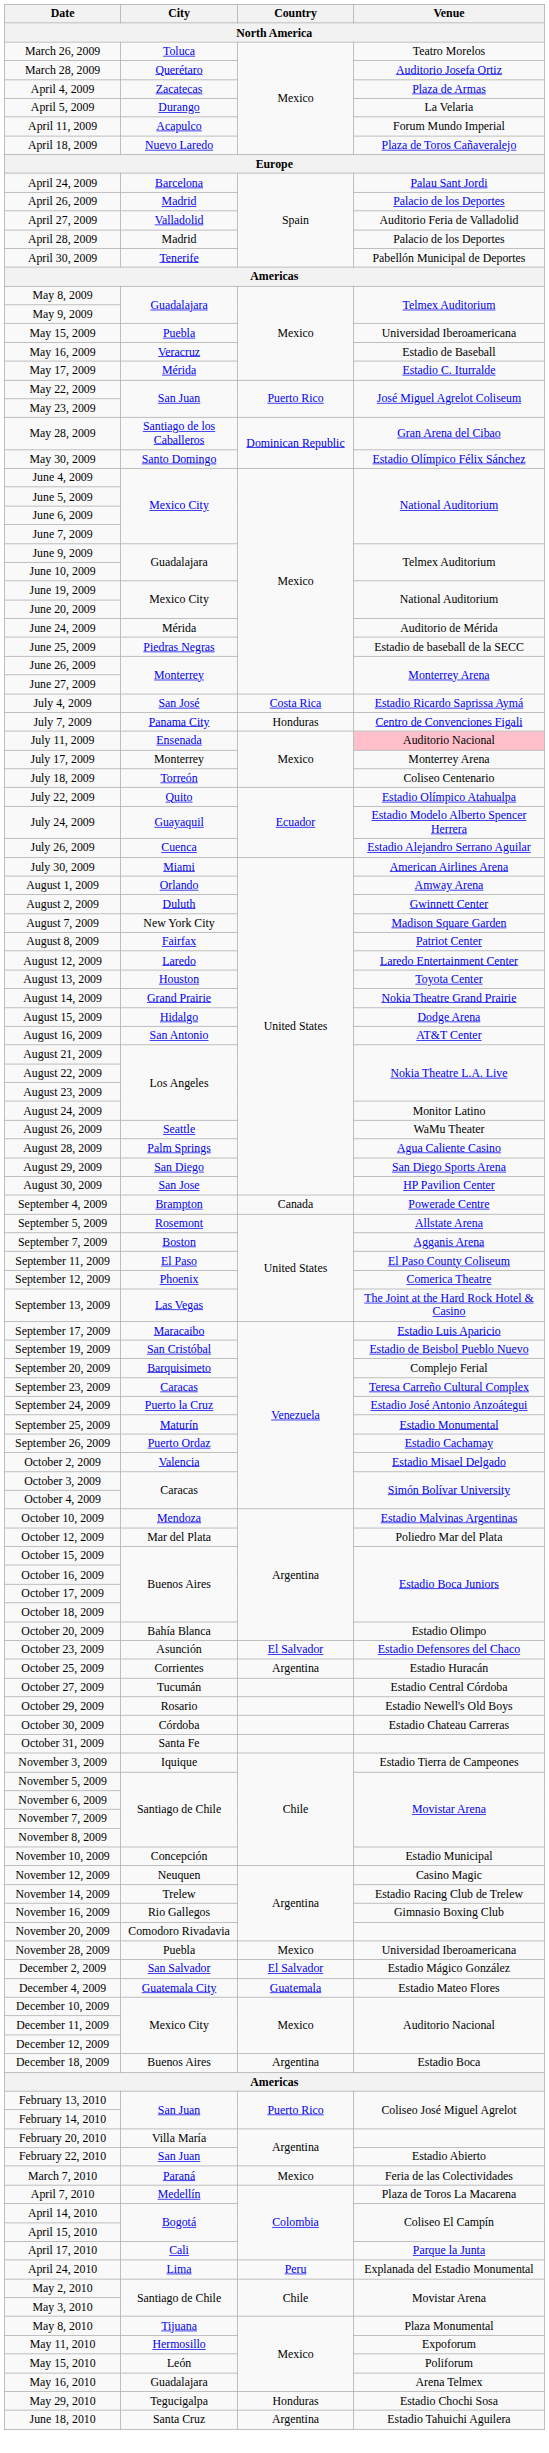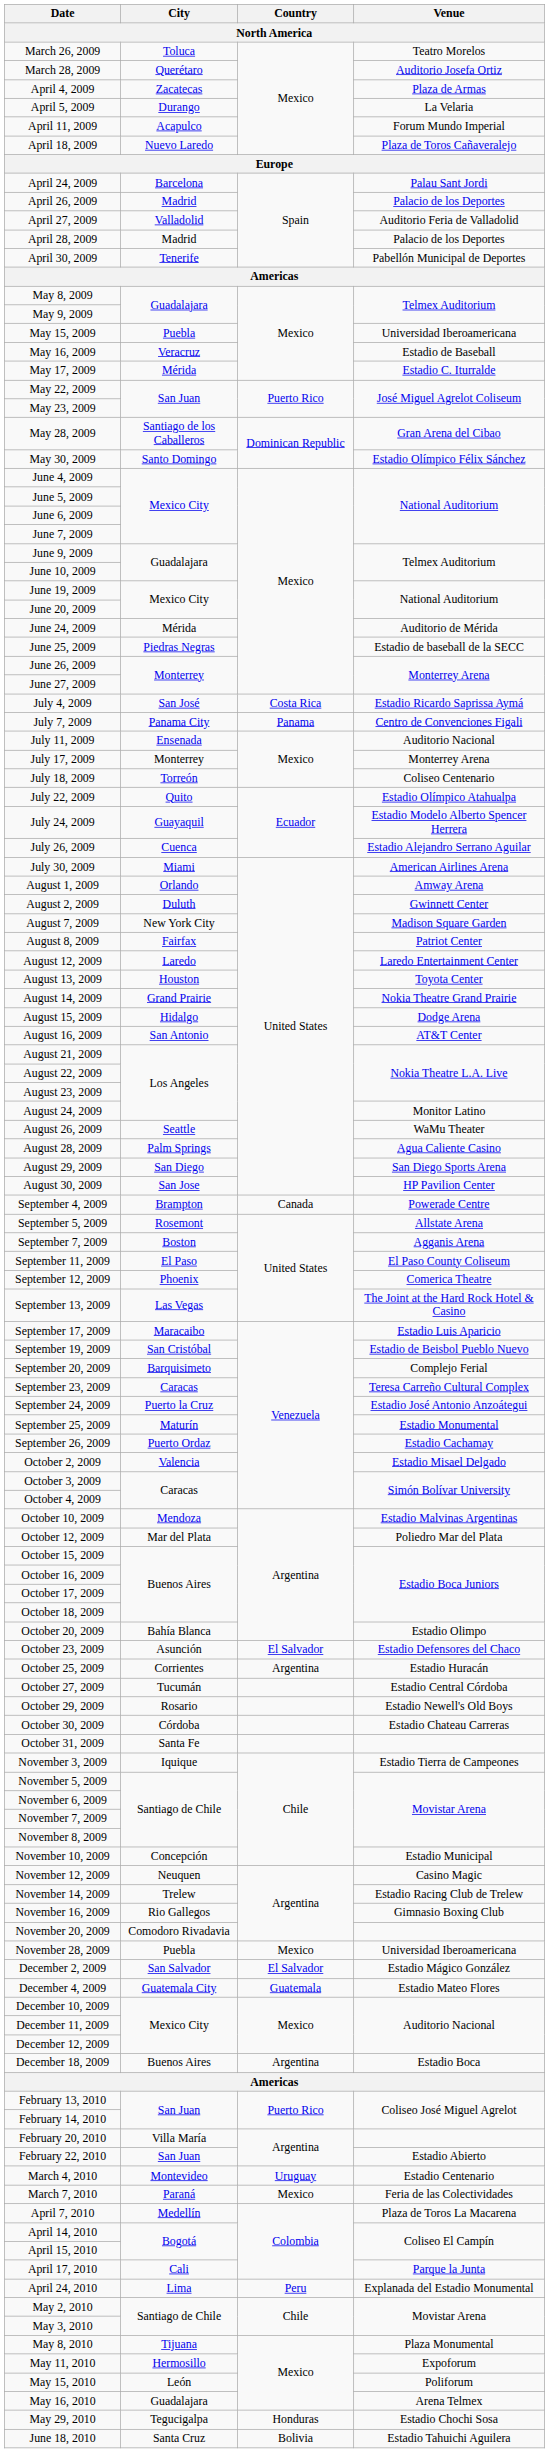 <table class="wikitable" style="text-align:center;">
 <tr>
 <th style="width:150px;">Date</th>
 <th style="width:150px;">City</th>
 <th style="width:150px;">Country</th>
 <th style="width:250px;">Venue</th>
 </tr>
 <tr>
 <th colspan="4">North America</th>
 </tr>
 <tr>
 <td>March 26, 2009</td>
 <td><a href='#'>Toluca</a></td>
 <td rowspan="6">Mexico</td>
 <td>Teatro Morelos</td>
 </tr>
 <tr>
 <td>March 28, 2009</td>
 <td><a href='#'>Querétaro</a></td>
 <td><a href='#'>Auditorio Josefa Ortiz</a></td>
 </tr>
 <tr>
 <td>April 4, 2009</td>
 <td><a href='#'>Zacatecas</a></td>
 <td><a href='#'>Plaza de Armas</a></td>
 </tr>
 <tr>
 <td>April 5, 2009</td>
 <td><a href='#'>Durango</a></td>
 <td>La Velaria</td>
 </tr>
 <tr>
 <td>April 11, 2009</td>
 <td><a href='#'>Acapulco</a></td>
 <td>Forum Mundo Imperial</td>
 </tr>
 <tr>
 <td>April 18, 2009</td>
 <td><a href='#'>Nuevo Laredo</a></td>
 <td><a href='#'>Plaza de Toros Cañaveralejo</a></td>
 </tr>
 <tr>
 <th colspan="4">Europe</th>
 </tr>
 <tr>
 <td>April 24, 2009</td>
 <td><a href='#'>Barcelona</a></td>
 <td rowspan=5>Spain</td>
 <td><a href='#'>Palau Sant Jordi</a></td>
 </tr>
 <tr>
 <td>April 26, 2009</td>
 <td><a href='#'>Madrid</a></td>
 <td><a href='#'>Palacio de los Deportes</a></td>
 </tr>
 <tr>
 <td>April 27, 2009</td>
 <td><a href='#'>Valladolid</a></td>
 <td>Auditorio Feria de Valladolid</td>
 </tr>
 <tr>
 <td>April 28, 2009</td>
 <td>Madrid</td>
 <td>Palacio de los Deportes</td>
 </tr>
 <tr>
 <td>April 30, 2009</td>
 <td><a href='#'>Tenerife</a></td>
 <td>Pabellón Municipal de Deportes</td>
 </tr>
 <tr>
 <th colspan="4">Americas</th>
 </tr>
 <tr>
 <td>May 8, 2009</td>
 <td rowspan="2"><a href='#'>Guadalajara</a></td>
 <td rowspan="5">Mexico</td>
 <td rowspan="2"><a href='#'>Telmex Auditorium</a></td>
 </tr>
 <tr>
 <td>May 9, 2009</td>
 </tr>
 <tr>
 <td>May 15, 2009</td>
 <td><a href='#'>Puebla</a></td>
 <td>Universidad Iberoamericana</td>
 </tr>
 <tr>
 <td>May 16, 2009</td>
 <td><a href='#'>Veracruz</a></td>
 <td>Estadio de Baseball</td>
 </tr>
 <tr>
 <td>May 17, 2009</td>
 <td><a href='#'>Mérida</a></td>
 <td><a href='#'>Estadio C. Iturralde</a></td>
 </tr>
 <tr>
 <td>May 22, 2009</td>
 <td rowspan="2"><a href='#'>San Juan</a></td>
 <td rowspan=2><a href='#'>Puerto Rico</a></td>
 <td rowspan="2"><a href='#'>José Miguel Agrelot Coliseum</a></td>
 </tr>
 <tr>
 <td>May 23, 2009</td>
 </tr>
 <tr>
 <td>May 28, 2009</td>
 <td><a href='#'>Santiago de los Caballeros</a></td>
 <td rowspan=2><a href='#'>Dominican Republic</a></td>
 <td><a href='#'>Gran Arena del Cibao</a></td>
 </tr>
 <tr>
 <td>May 30, 2009</td>
 <td><a href='#'>Santo Domingo</a></td>
 <td><a href='#'>Estadio Olímpico Félix Sánchez</a></td>
 </tr>
 <tr>
 <td>June 4, 2009</td>
 <td rowspan="4"><a href='#'>Mexico City</a></td>
 <td rowspan="12">Mexico</td>
 <td rowspan="4"><a href='#'>National Auditorium</a></td>
 </tr>
 <tr>
 <td>June 5, 2009</td>
 </tr>
 <tr>
 <td>June 6, 2009</td>
 </tr>
 <tr>
 <td>June 7, 2009</td>
 </tr>
 <tr>
 <td>June 9, 2009</td>
 <td rowspan="2">Guadalajara</td>
 <td rowspan=2>Telmex Auditorium</td>
 </tr>
 <tr>
 <td>June 10, 2009</td>
 </tr>
 <tr>
 <td>June 19, 2009</td>
 <td rowspan="2">Mexico City</td>
 <td rowspan="2">National Auditorium</td>
 </tr>
 <tr>
 <td>June 20, 2009</td>
 </tr>
 <tr>
 <td>June 24, 2009</td>
 <td>Mérida</td>
 <td>Auditorio de Mérida</td>
 </tr>
 <tr>
 <td>June 25, 2009</td>
 <td><a href='#'>Piedras Negras</a></td>
 <td>Estadio de baseball de la SECC</td>
 </tr>
 <tr>
 <td>June 26, 2009</td>
 <td rowspan=2><a href='#'>Monterrey</a></td>
 <td rowspan=2><a href='#'>Monterrey Arena</a></td>
 </tr>
 <tr>
 <td>June 27, 2009</td>
 </tr>
 <tr>
 <td>July 4, 2009</td>
 <td><a href='#'>San José</a></td>
 <td><a href='#'>Costa Rica</a></td>
 <td><a href='#'>Estadio Ricardo Saprissa Aymá</a></td>
 </tr>
 <tr>
 <td>July 7, 2009</td>
 <td><a href='#'>Panama City</a></td>
-<td>Honduras</td>
+<td><a href='#'>Panama</a></td>
 <td><a href='#'>Centro de Convenciones Figali</a></td>
 </tr>
 <tr>
 <td>July 11, 2009</td>
 <td><a href='#'>Ensenada</a></td>
 <td rowspan=3>Mexico</td>
-<td style="background: pink;">Auditorio Nacional</td>
+<td>Auditorio Nacional</td>
 </tr>
 <tr>
 <td>July 17, 2009</td>
 <td>Monterrey</td>
 <td>Monterrey Arena</td>
 </tr>
 <tr>
 <td>July 18, 2009</td>
 <td><a href='#'>Torreón</a></td>
 <td>Coliseo Centenario</td>
 </tr>
 <tr>
 <td>July 22, 2009</td>
 <td><a href='#'>Quito</a></td>
 <td rowspan=3><a href='#'>Ecuador</a></td>
 <td><a href='#'>Estadio Olímpico Atahualpa</a></td>
 </tr>
 <tr>
 <td>July 24, 2009</td>
 <td><a href='#'>Guayaquil</a></td>
 <td><a href='#'>Estadio Modelo Alberto Spencer Herrera</a></td>
 </tr>
 <tr>
 <td>July 26, 2009</td>
 <td><a href='#'>Cuenca</a></td>
 <td><a href='#'>Estadio Alejandro Serrano Aguilar</a></td>
 </tr>
 <tr>
 <td>July 30, 2009</td>
 <td><a href='#'>Miami</a></td>
 <td rowspan=18>United States</td>
 <td><a href='#'>American Airlines Arena</a></td>
 </tr>
 <tr>
 <td>August 1, 2009</td>
 <td><a href='#'>Orlando</a></td>
 <td><a href='#'>Amway Arena</a></td>
 </tr>
 <tr>
 <td>August 2, 2009</td>
 <td><a href='#'>Duluth</a></td>
 <td><a href='#'>Gwinnett Center</a></td>
 </tr>
 <tr>
 <td>August 7, 2009</td>
 <td>New York City</td>
 <td><a href='#'>Madison Square Garden</a></td>
 </tr>
 <tr>
 <td>August 8, 2009</td>
 <td><a href='#'>Fairfax</a></td>
 <td><a href='#'>Patriot Center</a></td>
 </tr>
 <tr>
 <td>August 12, 2009</td>
 <td><a href='#'>Laredo</a></td>
 <td><a href='#'>Laredo Entertainment Center</a></td>
 </tr>
 <tr>
 <td>August 13, 2009</td>
 <td><a href='#'>Houston</a></td>
 <td><a href='#'>Toyota Center</a></td>
 </tr>
 <tr>
 <td>August 14, 2009</td>
 <td><a href='#'>Grand Prairie</a></td>
 <td><a href='#'>Nokia Theatre Grand Prairie</a></td>
 </tr>
 <tr>
 <td>August 15, 2009</td>
 <td><a href='#'>Hidalgo</a></td>
 <td><a href='#'>Dodge Arena</a></td>
 </tr>
 <tr>
 <td>August 16, 2009</td>
 <td><a href='#'>San Antonio</a></td>
 <td><a href='#'>AT&T Center</a></td>
 </tr>
 <tr>
 <td>August 21, 2009</td>
 <td rowspan=4>Los Angeles</td>
 <td rowspan=3><a href='#'>Nokia Theatre L.A. Live</a></td>
 </tr>
 <tr>
 <td>August 22, 2009</td>
 </tr>
 <tr>
 <td>August 23, 2009</td>
 </tr>
 <tr>
 <td>August 24, 2009</td>
 <td>Monitor Latino</td>
 </tr>
 <tr>
 <td>August 26, 2009</td>
 <td><a href='#'>Seattle</a></td>
 <td>WaMu Theater</td>
 </tr>
 <tr>
 <td>August 28, 2009</td>
 <td><a href='#'>Palm Springs</a></td>
 <td><a href='#'>Agua Caliente Casino</a></td>
 </tr>
 <tr>
 <td>August 29, 2009</td>
 <td><a href='#'>San Diego</a></td>
 <td><a href='#'>San Diego Sports Arena</a></td>
 </tr>
 <tr>
 <td>August 30, 2009</td>
 <td><a href='#'>San Jose</a></td>
 <td><a href='#'>HP Pavilion Center</a></td>
 </tr>
 <tr>
 <td>September 4, 2009</td>
 <td><a href='#'>Brampton</a></td>
 <td>Canada</td>
 <td><a href='#'>Powerade Centre</a></td>
 </tr>
 <tr>
 <td>September 5, 2009</td>
 <td><a href='#'>Rosemont</a></td>
 <td rowspan=5>United States</td>
 <td><a href='#'>Allstate Arena</a></td>
 </tr>
 <tr>
 <td>September 7, 2009</td>
 <td><a href='#'>Boston</a></td>
 <td><a href='#'>Agganis Arena</a></td>
 </tr>
 <tr>
 <td>September 11, 2009</td>
 <td><a href='#'>El Paso</a></td>
 <td><a href='#'>El Paso County Coliseum</a></td>
 </tr>
 <tr>
 <td>September 12, 2009</td>
 <td><a href='#'>Phoenix</a></td>
 <td><a href='#'>Comerica Theatre</a></td>
 </tr>
 <tr>
 <td>September 13, 2009</td>
 <td><a href='#'>Las Vegas</a></td>
 <td><a href='#'>The Joint at the Hard Rock Hotel & Casino</a></td>
 </tr>
 <tr>
 <td>September 17, 2009</td>
 <td><a href='#'>Maracaibo</a></td>
 <td rowspan=10><a href='#'>Venezuela</a></td>
 <td><a href='#'>Estadio Luis Aparicio</a></td>
 </tr>
 <tr>
 <td>September 19, 2009</td>
 <td><a href='#'>San Cristóbal</a></td>
 <td><a href='#'>Estadio de Beisbol Pueblo Nuevo</a></td>
 </tr>
 <tr>
 <td>September 20, 2009</td>
 <td><a href='#'>Barquisimeto</a></td>
 <td>Complejo Ferial</td>
 </tr>
 <tr>
 <td>September 23, 2009</td>
 <td><a href='#'>Caracas</a></td>
 <td><a href='#'>Teresa Carreño Cultural Complex</a></td>
 </tr>
 <tr>
 <td>September 24, 2009</td>
 <td><a href='#'>Puerto la Cruz</a></td>
 <td><a href='#'>Estadio José Antonio Anzoátegui</a></td>
 </tr>
 <tr>
 <td>September 25, 2009</td>
 <td><a href='#'>Maturín</a></td>
 <td><a href='#'>Estadio Monumental</a></td>
 </tr>
 <tr>
 <td>September 26, 2009</td>
 <td><a href='#'>Puerto Ordaz</a></td>
 <td><a href='#'>Estadio Cachamay</a></td>
 </tr>
 <tr>
 <td>October 2, 2009</td>
 <td><a href='#'>Valencia</a></td>
 <td><a href='#'>Estadio Misael Delgado</a></td>
 </tr>
 <tr>
 <td>October 3, 2009</td>
 <td rowspan=2>Caracas</td>
 <td rowspan=2><a href='#'>Simón Bolívar University</a></td>
 </tr>
 <tr>
 <td>October 4, 2009</td>
 </tr>
 <tr>
 <td>October 10, 2009</td>
 <td><a href='#'>Mendoza</a></td>
 <td rowspan=7>Argentina</td>
 <td><a href='#'>Estadio Malvinas Argentinas</a></td>
 </tr>
 <tr>
 <td>October 12, 2009</td>
 <td>Mar del Plata</td>
 <td>Poliedro Mar del Plata</td>
 </tr>
 <tr>
 <td>October 15, 2009</td>
 <td rowspan=4>Buenos Aires</td>
 <td rowspan=4><a href='#'>Estadio Boca Juniors</a></td>
 </tr>
 <tr>
 <td>October 16, 2009</td>
 </tr>
 <tr>
 <td>October 17, 2009</td>
 </tr>
 <tr>
 <td>October 18, 2009</td>
 </tr>
 <tr>
 <td>October 20, 2009</td>
 <td>Bahía Blanca</td>
 <td>Estadio Olimpo</td>
 </tr>
 <tr>
 <td>October 23, 2009</td>
 <td>Asunción</td>
 <td><a href='#'>El Salvador</a></td>
 <td><a href='#'>Estadio Defensores del Chaco</a></td>
 </tr>
 <tr>
 <td>October 25, 2009</td>
 <td>Corrientes</td>
 <td>Argentina</td>
 <td>Estadio Huracán</td>
 </tr>
 <tr>
 <td>October 27, 2009</td>
 <td>Tucumán</td>
 <td></td>
 <td>Estadio Central Córdoba</td>
 </tr>
 <tr>
 <td>October 29, 2009</td>
 <td>Rosario</td>
 <td></td>
 <td>Estadio Newell's Old Boys</td>
 </tr>
 <tr>
 <td>October 30, 2009</td>
 <td>Córdoba</td>
 <td></td>
 <td>Estadio Chateau Carreras</td>
 </tr>
 <tr>
 <td>October 31, 2009</td>
 <td>Santa Fe</td>
 <td></td>
 <td></td>
 </tr>
 <tr>
 <td>November 3, 2009</td>
 <td>Iquique</td>
 <td rowspan=6>Chile</td>
 <td>Estadio Tierra de Campeones</td>
 </tr>
 <tr>
 <td>November 5, 2009</td>
 <td rowspan=4>Santiago de Chile</td>
 <td rowspan=4><a href='#'>Movistar Arena</a></td>
 </tr>
 <tr>
 <td>November 6, 2009</td>
 </tr>
 <tr>
 <td>November 7, 2009</td>
 </tr>
 <tr>
 <td>November 8, 2009</td>
 </tr>
 <tr>
 <td>November 10, 2009</td>
 <td>Concepción</td>
 <td>Estadio Municipal</td>
 </tr>
 <tr>
 <td>November 12, 2009</td>
 <td>Neuquen</td>
 <td rowspan=4>Argentina</td>
 <td>Casino Magic</td>
 </tr>
 <tr>
 <td>November 14, 2009</td>
 <td>Trelew</td>
 <td>Estadio Racing Club de Trelew</td>
 </tr>
 <tr>
 <td>November 16, 2009</td>
 <td>Rio Gallegos</td>
 <td>Gimnasio Boxing Club</td>
 </tr>
 <tr>
 <td>November 20, 2009</td>
 <td>Comodoro Rivadavia</td>
 <td></td>
 </tr>
 <tr>
 <td>November 28, 2009</td>
 <td>Puebla</td>
 <td>Mexico</td>
 <td>Universidad Iberoamericana</td>
 </tr>
 <tr>
 <td>December 2, 2009</td>
 <td><a href='#'>San Salvador</a></td>
 <td><a href='#'>El Salvador</a></td>
 <td>Estadio Mágico González</td>
 </tr>
 <tr>
 <td>December 4, 2009</td>
 <td><a href='#'>Guatemala City</a></td>
 <td><a href='#'>Guatemala</a></td>
 <td>Estadio Mateo Flores</td>
 </tr>
 <tr>
 <td>December 10, 2009</td>
 <td rowspan=3>Mexico City</td>
 <td rowspan=3>Mexico</td>
 <td rowspan=3>Auditorio Nacional</td>
 </tr>
 <tr>
 <td>December 11, 2009</td>
 </tr>
 <tr>
 <td>December 12, 2009</td>
 </tr>
 <tr>
 <td>December 18, 2009</td>
 <td>Buenos Aires</td>
 <td>Argentina</td>
 <td>Estadio Boca</td>
 </tr>
 <tr>
 <th colspan="4">Americas</th>
 </tr>
 <tr>
 <td>February 13, 2010</td>
 <td rowspan=2><a href='#'>San Juan</a></td>
 <td rowspan=2><a href='#'>Puerto Rico</a></td>
 <td rowspan=2>Coliseo José Miguel Agrelot</td>
 </tr>
 <tr>
 <td>February 14, 2010</td>
 </tr>
 <tr>
 <td>February 20, 2010</td>
 <td>Villa María</td>
 <td rowspan=2>Argentina</td>
 </tr>
 <tr>
 <td>February 22, 2010</td>
 <td><a href='#'>San Juan</a></td>
 <td>Estadio Abierto</td>
 </tr>
 <tr>
+<td>March 4, 2010</td>
+<td><a href='#'>Montevideo</a></td>
+<td><a href='#'>Uruguay</a></td>
+<td>Estadio Centenario</td>
+</tr>
+<tr>
 <td>March 7, 2010</td>
 <td><a href='#'>Paraná</a></td>
 <td>Mexico</td>
 <td>Feria de las Colectividades</td>
 </tr>
 <tr>
 <td>April 7, 2010</td>
 <td><a href='#'>Medellín</a></td>
 <td rowspan=4><a href='#'>Colombia</a></td>
 <td>Plaza de Toros La Macarena</td>
 </tr>
 <tr>
 <td>April 14, 2010</td>
 <td rowspan=2><a href='#'>Bogotá</a></td>
 <td rowspan=2>Coliseo El Campín</td>
 </tr>
 <tr>
 <td>April 15, 2010</td>
 </tr>
 <tr>
 <td>April 17, 2010</td>
 <td><a href='#'>Cali</a></td>
 <td><a href='#'>Parque la Junta</a></td>
 </tr>
 <tr>
 <td>April 24, 2010</td>
 <td><a href='#'>Lima</a></td>
 <td><a href='#'>Peru</a></td>
 <td>Explanada del Estadio Monumental</td>
 </tr>
 <tr>
 <td>May 2, 2010</td>
 <td rowspan=2>Santiago de Chile</td>
 <td rowspan=2>Chile</td>
 <td rowspan=2>Movistar Arena</td>
 </tr>
 <tr>
 <td>May 3, 2010</td>
 </tr>
 <tr>
 <td>May 8, 2010</td>
 <td><a href='#'>Tijuana</a></td>
 <td rowspan=4>Mexico</td>
 <td>Plaza Monumental</td>
 </tr>
 <tr>
 <td>May 11, 2010</td>
 <td><a href='#'>Hermosillo</a></td>
 <td>Expoforum</td>
 </tr>
 <tr>
 <td>May 15, 2010</td>
 <td>León</td>
 <td>Poliforum</td>
 </tr>
 <tr>
 <td>May 16, 2010</td>
 <td>Guadalajara</td>
 <td>Arena Telmex</td>
 </tr>
 <tr>
 <td>May 29, 2010</td>
 <td>Tegucigalpa</td>
 <td>Honduras</td>
 <td>Estadio Chochi Sosa</td>
 </tr>
 <tr>
 <td>June 18, 2010</td>
 <td>Santa Cruz</td>
-<td>Argentina</td>
+<td>Bolivia</td>
 <td>Estadio Tahuichi Aguilera</td>
 </tr>
 </table>
